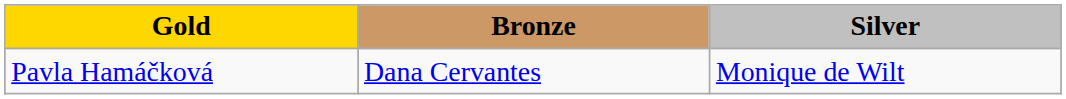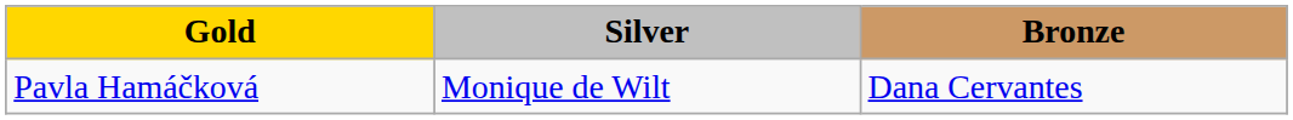 <table class="wikitable" style="text-align:left">
 <tr align="center">
 <td width=200 bgcolor=gold><strong>Gold</strong></td>
+<td width=200 bgcolor=silver><strong>Silver</strong></td>
 <td width=200 bgcolor=CC9966><strong>Bronze</strong></td>
-<td width=200 bgcolor=silver><strong>Silver</strong></td>
 </tr>
 <tr>
 <td><a href='#'>Pavla Hamáčková</a><br><em></em></td>
+<td><a href='#'>Monique de Wilt</a><br><em></em></td>
 <td><a href='#'>Dana Cervantes</a><br><em></em></td>
-<td><a href='#'>Monique de Wilt</a><br><em></em></td>
 </tr>
 </table>
